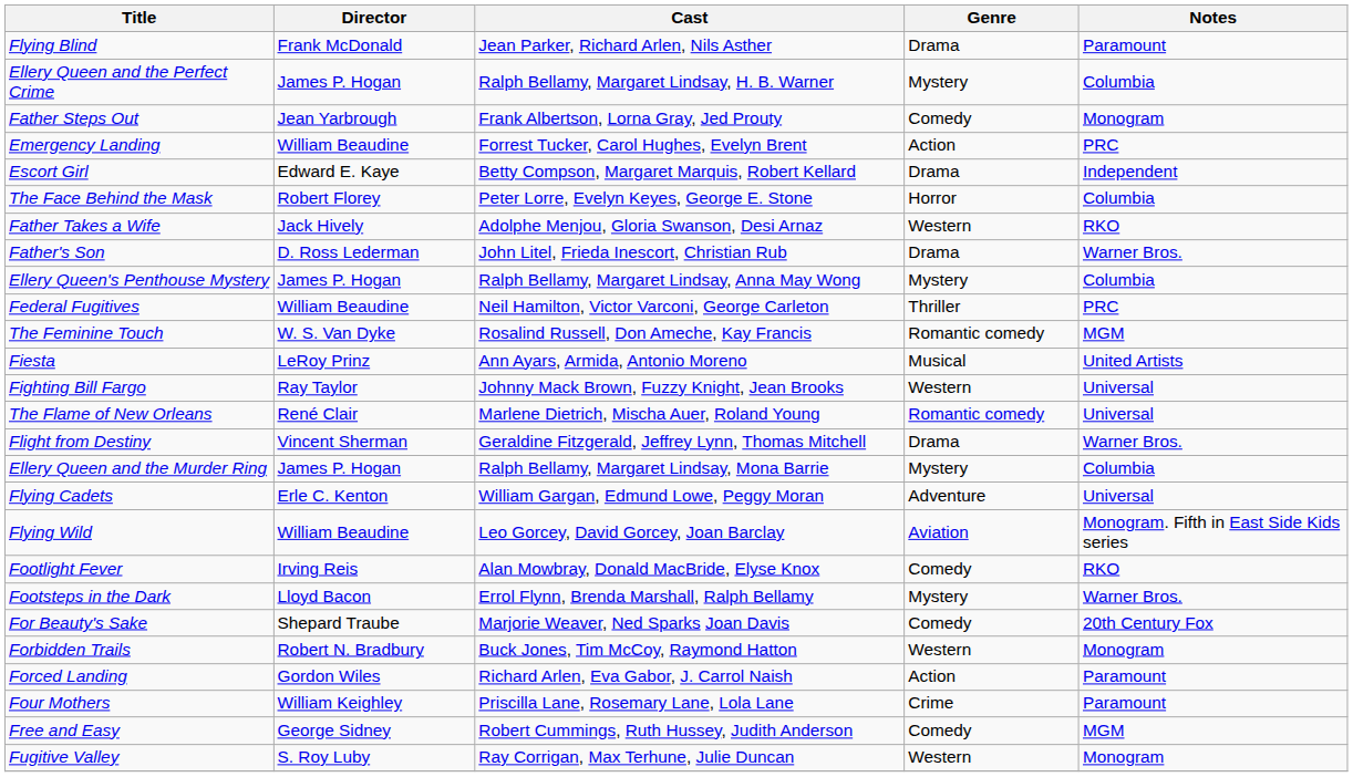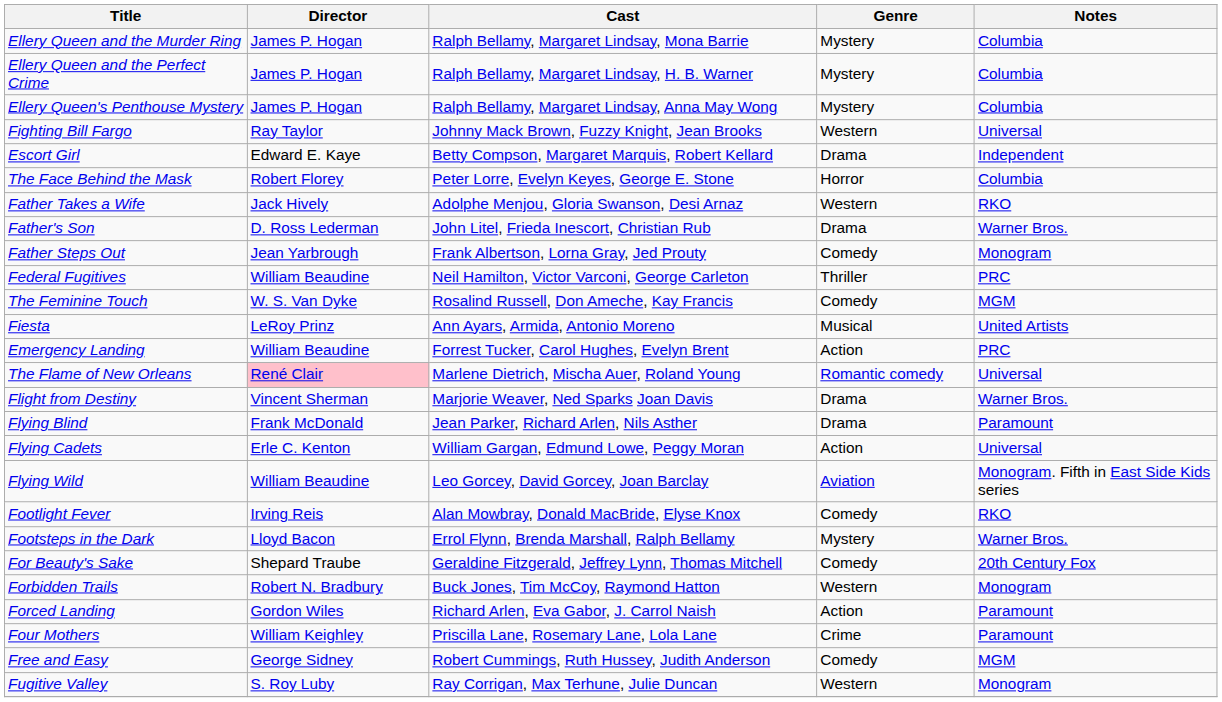 <table class="wikitable" style="width:100%;">
 <tr>
 <th style="width:20%;">Title</th>
 <th style="width:15%;">Director</th>
 <th style="width:32%;">Cast</th>
 <th style="width:13%;">Genre</th>
 <th style="width:20%;">Notes</th>
 </tr>
 <tr>
-<td><em><a href='#'>Flying Blind</a></em></td>
-<td><a href='#'>Frank McDonald</a></td>
-<td><a href='#'>Jean Parker</a>, <a href='#'>Richard Arlen</a>, <a href='#'>Nils Asther</a></td>
-<td>Drama</td>
-<td><a href='#'>Paramount</a></td>
+<td><em><a href='#'>Ellery Queen and the Murder Ring</a></em></td>
+<td><a href='#'>James P. Hogan</a></td>
+<td><a href='#'>Ralph Bellamy</a>, <a href='#'>Margaret Lindsay</a>, <a href='#'>Mona Barrie</a></td>
+<td>Mystery</td>
+<td><a href='#'>Columbia</a></td>
 </tr>
 <tr>
 <td><em><a href='#'>Ellery Queen and the Perfect Crime</a></em></td>
 <td><a href='#'>James P. Hogan</a></td>
 <td><a href='#'>Ralph Bellamy</a>, <a href='#'>Margaret Lindsay</a>, <a href='#'>H. B. Warner</a></td>
 <td>Mystery</td>
 <td><a href='#'>Columbia</a></td>
 </tr>
 <tr>
-<td><em><a href='#'>Father Steps Out</a></em></td>
-<td><a href='#'>Jean Yarbrough</a></td>
-<td><a href='#'>Frank Albertson</a>, <a href='#'>Lorna Gray</a>, <a href='#'>Jed Prouty</a></td>
-<td>Comedy</td>
-<td><a href='#'>Monogram</a></td>
+<td><em><a href='#'>Ellery Queen's Penthouse Mystery</a></em></td>
+<td><a href='#'>James P. Hogan</a></td>
+<td><a href='#'>Ralph Bellamy</a>, <a href='#'>Margaret Lindsay</a>, <a href='#'>Anna May Wong</a></td>
+<td>Mystery</td>
+<td><a href='#'>Columbia</a></td>
 </tr>
 <tr>
-<td><em><a href='#'>Emergency Landing</a></em></td>
-<td><a href='#'>William Beaudine</a></td>
-<td><a href='#'>Forrest Tucker</a>, <a href='#'>Carol Hughes</a>, <a href='#'>Evelyn Brent</a></td>
-<td>Action</td>
-<td><a href='#'>PRC</a></td>
+<td><em><a href='#'>Fighting Bill Fargo</a></em></td>
+<td><a href='#'>Ray Taylor</a></td>
+<td><a href='#'>Johnny Mack Brown</a>, <a href='#'>Fuzzy Knight</a>, <a href='#'>Jean Brooks</a></td>
+<td>Western</td>
+<td><a href='#'>Universal</a></td>
 </tr>
 <tr>
 <td><em><a href='#'>Escort Girl</a></em></td>
 <td>Edward E. Kaye</td>
 <td><a href='#'>Betty Compson</a>, <a href='#'>Margaret Marquis</a>, <a href='#'>Robert Kellard</a></td>
 <td>Drama</td>
 <td><a href='#'>Independent</a></td>
 </tr>
 <tr>
 <td><em><a href='#'>The Face Behind the Mask</a></em></td>
 <td><a href='#'>Robert Florey</a></td>
 <td><a href='#'>Peter Lorre</a>, <a href='#'>Evelyn Keyes</a>, <a href='#'>George E. Stone</a></td>
 <td>Horror</td>
 <td><a href='#'>Columbia</a></td>
 </tr>
 <tr>
 <td><em><a href='#'>Father Takes a Wife</a></em></td>
 <td><a href='#'>Jack Hively</a></td>
 <td><a href='#'>Adolphe Menjou</a>, <a href='#'>Gloria Swanson</a>, <a href='#'>Desi Arnaz</a></td>
 <td>Western</td>
 <td><a href='#'>RKO</a></td>
 </tr>
 <tr>
 <td><em><a href='#'>Father's Son</a></em></td>
 <td><a href='#'>D. Ross Lederman</a></td>
 <td><a href='#'>John Litel</a>, <a href='#'>Frieda Inescort</a>, <a href='#'>Christian Rub</a></td>
 <td>Drama</td>
 <td><a href='#'>Warner Bros.</a></td>
 </tr>
 <tr>
-<td><em><a href='#'>Ellery Queen's Penthouse Mystery</a></em></td>
-<td><a href='#'>James P. Hogan</a></td>
-<td><a href='#'>Ralph Bellamy</a>, <a href='#'>Margaret Lindsay</a>, <a href='#'>Anna May Wong</a></td>
-<td>Mystery</td>
-<td><a href='#'>Columbia</a></td>
+<td><em><a href='#'>Father Steps Out</a></em></td>
+<td><a href='#'>Jean Yarbrough</a></td>
+<td><a href='#'>Frank Albertson</a>, <a href='#'>Lorna Gray</a>, <a href='#'>Jed Prouty</a></td>
+<td>Comedy</td>
+<td><a href='#'>Monogram</a></td>
 </tr>
 <tr>
 <td><em><a href='#'>Federal Fugitives</a></em></td>
 <td><a href='#'>William Beaudine</a></td>
 <td><a href='#'>Neil Hamilton</a>, <a href='#'>Victor Varconi</a>, <a href='#'>George Carleton</a></td>
 <td>Thriller</td>
 <td><a href='#'>PRC</a></td>
 </tr>
 <tr>
 <td><em><a href='#'>The Feminine Touch</a></em></td>
 <td><a href='#'>W. S. Van Dyke</a></td>
 <td><a href='#'>Rosalind Russell</a>, <a href='#'>Don Ameche</a>, <a href='#'>Kay Francis</a></td>
-<td>Romantic comedy</td>
+<td>Comedy</td>
 <td><a href='#'>MGM</a></td>
 </tr>
 <tr>
 <td><em><a href='#'>Fiesta</a></em></td>
 <td><a href='#'>LeRoy Prinz</a></td>
 <td><a href='#'>Ann Ayars</a>, <a href='#'>Armida</a>, <a href='#'>Antonio Moreno</a></td>
 <td>Musical</td>
 <td><a href='#'>United Artists</a></td>
 </tr>
 <tr>
-<td><em><a href='#'>Fighting Bill Fargo</a></em></td>
-<td><a href='#'>Ray Taylor</a></td>
-<td><a href='#'>Johnny Mack Brown</a>, <a href='#'>Fuzzy Knight</a>, <a href='#'>Jean Brooks</a></td>
-<td>Western</td>
-<td><a href='#'>Universal</a></td>
+<td><em><a href='#'>Emergency Landing</a></em></td>
+<td><a href='#'>William Beaudine</a></td>
+<td><a href='#'>Forrest Tucker</a>, <a href='#'>Carol Hughes</a>, <a href='#'>Evelyn Brent</a></td>
+<td>Action</td>
+<td><a href='#'>PRC</a></td>
 </tr>
 <tr>
 <td><em><a href='#'>The Flame of New Orleans</a></em></td>
-<td><a href='#'>René Clair</a></td>
+<td style="background: pink;"><a href='#'>René Clair</a></td>
 <td><a href='#'>Marlene Dietrich</a>, <a href='#'>Mischa Auer</a>, <a href='#'>Roland Young</a></td>
 <td><a href='#'>Romantic comedy</a></td>
 <td><a href='#'>Universal</a></td>
 </tr>
 <tr>
 <td><em><a href='#'>Flight from Destiny</a></em></td>
 <td><a href='#'>Vincent Sherman</a></td>
-<td><a href='#'>Geraldine Fitzgerald</a>, <a href='#'>Jeffrey Lynn</a>, <a href='#'>Thomas Mitchell</a></td>
+<td><a href='#'>Marjorie Weaver</a>, <a href='#'>Ned Sparks</a> <a href='#'>Joan Davis</a></td>
 <td>Drama</td>
 <td><a href='#'>Warner Bros.</a></td>
 </tr>
 <tr>
-<td><em><a href='#'>Ellery Queen and the Murder Ring</a></em></td>
-<td><a href='#'>James P. Hogan</a></td>
-<td><a href='#'>Ralph Bellamy</a>, <a href='#'>Margaret Lindsay</a>, <a href='#'>Mona Barrie</a></td>
-<td>Mystery</td>
-<td><a href='#'>Columbia</a></td>
+<td><em><a href='#'>Flying Blind</a></em></td>
+<td><a href='#'>Frank McDonald</a></td>
+<td><a href='#'>Jean Parker</a>, <a href='#'>Richard Arlen</a>, <a href='#'>Nils Asther</a></td>
+<td>Drama</td>
+<td><a href='#'>Paramount</a></td>
 </tr>
 <tr>
 <td><em><a href='#'>Flying Cadets</a></em></td>
 <td><a href='#'>Erle C. Kenton</a></td>
 <td><a href='#'>William Gargan</a>, <a href='#'>Edmund Lowe</a>, <a href='#'>Peggy Moran</a></td>
-<td>Adventure</td>
+<td>Action</td>
 <td><a href='#'>Universal</a></td>
 </tr>
 <tr>
 <td><em><a href='#'>Flying Wild</a></em></td>
 <td><a href='#'>William Beaudine</a></td>
 <td><a href='#'>Leo Gorcey</a>, <a href='#'>David Gorcey</a>, <a href='#'>Joan Barclay</a></td>
 <td><a href='#'>Aviation</a></td>
 <td><a href='#'>Monogram</a>. Fifth in <a href='#'>East Side Kids</a> series</td>
 </tr>
 <tr>
 <td><em><a href='#'>Footlight Fever</a></em></td>
 <td><a href='#'>Irving Reis</a></td>
 <td><a href='#'>Alan Mowbray</a>, <a href='#'>Donald MacBride</a>, <a href='#'>Elyse Knox</a></td>
 <td>Comedy</td>
 <td><a href='#'>RKO</a></td>
 </tr>
 <tr>
 <td><em><a href='#'>Footsteps in the Dark</a></em></td>
 <td><a href='#'>Lloyd Bacon</a></td>
 <td><a href='#'>Errol Flynn</a>, <a href='#'>Brenda Marshall</a>, <a href='#'>Ralph Bellamy</a></td>
 <td>Mystery</td>
 <td><a href='#'>Warner Bros.</a></td>
 </tr>
 <tr>
 <td><em><a href='#'>For Beauty's Sake</a></em></td>
 <td>Shepard Traube</td>
-<td><a href='#'>Marjorie Weaver</a>, <a href='#'>Ned Sparks</a> <a href='#'>Joan Davis</a></td>
+<td><a href='#'>Geraldine Fitzgerald</a>, <a href='#'>Jeffrey Lynn</a>, <a href='#'>Thomas Mitchell</a></td>
 <td>Comedy</td>
 <td><a href='#'>20th Century Fox</a></td>
 </tr>
 <tr>
 <td><em><a href='#'>Forbidden Trails</a></em></td>
 <td><a href='#'>Robert N. Bradbury</a></td>
 <td><a href='#'>Buck Jones</a>, <a href='#'>Tim McCoy</a>, <a href='#'>Raymond Hatton</a></td>
 <td>Western</td>
 <td><a href='#'>Monogram</a></td>
 </tr>
 <tr>
 <td><em><a href='#'>Forced Landing</a></em></td>
 <td><a href='#'>Gordon Wiles</a></td>
 <td><a href='#'>Richard Arlen</a>, <a href='#'>Eva Gabor</a>, <a href='#'>J. Carrol Naish</a></td>
 <td>Action</td>
 <td><a href='#'>Paramount</a></td>
 </tr>
 <tr>
 <td><em><a href='#'>Four Mothers</a></em></td>
 <td><a href='#'>William Keighley</a></td>
 <td><a href='#'>Priscilla Lane</a>, <a href='#'>Rosemary Lane</a>, <a href='#'>Lola Lane</a></td>
 <td>Crime</td>
 <td><a href='#'>Paramount</a></td>
 </tr>
 <tr>
 <td><em><a href='#'>Free and Easy</a></em></td>
 <td><a href='#'>George Sidney</a></td>
 <td><a href='#'>Robert Cummings</a>, <a href='#'>Ruth Hussey</a>, <a href='#'>Judith Anderson</a></td>
 <td>Comedy</td>
 <td><a href='#'>MGM</a></td>
 </tr>
 <tr>
 <td><em><a href='#'>Fugitive Valley</a></em></td>
 <td><a href='#'>S. Roy Luby</a></td>
 <td><a href='#'>Ray Corrigan</a>, <a href='#'>Max Terhune</a>, <a href='#'>Julie Duncan</a></td>
 <td>Western</td>
 <td><a href='#'>Monogram</a></td>
 </tr>
 <tr>
 </tr>
 </table>
